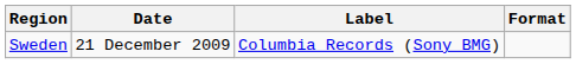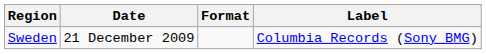 <table class="wikitable">
 <tr>
 <th>Region</th>
 <th>Date</th>
+<th>Format</th>
 <th>Label</th>
-<th>Format</th>
 </tr>
 <tr>
 <td><a href='#'>Sweden</a></td>
 <td>21 December 2009</td>
+<td></td>
 <td><a href='#'>Columbia Records</a> (<a href='#'>Sony BMG</a>)</td>
-<td></td>
 </tr>
 </table>
